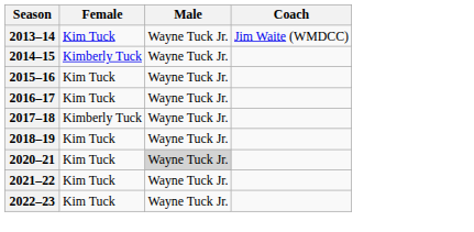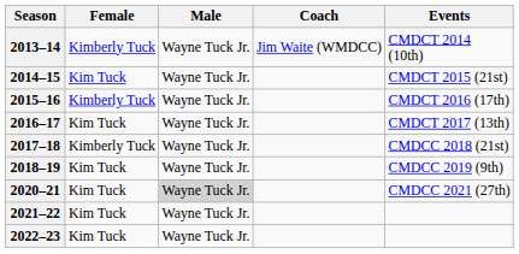 <table class="wikitable">
 <tr>
 <th scope="col" width="60">Season</th>
 <th scope="col">Female</th>
 <th scope="col">Male</th>
 <th scope="col">Coach</th>
+<th scope="col">Events</th>
 </tr>
 <tr>
 <th scope="row">2013–14</th>
-<td><a href='#'>Kim Tuck</a></td>
+<td><a href='#'>Kimberly Tuck</a></td>
 <td>Wayne Tuck Jr.</td>
 <td><a href='#'>Jim Waite</a> (WMDCC)</td>
+<td><a href='#'>CMDCT 2014</a> <br> (10th)</td>
 </tr>
 <tr>
 <th scope="row">2014–15</th>
+<td><a href='#'>Kim Tuck</a></td>
+<td>Wayne Tuck Jr.</td>
+<td></td>
+<td><a href='#'>CMDCT 2015</a> (21st)</td>
+</tr>
+<tr>
+<th scope="row">2015–16</th>
 <td><a href='#'>Kimberly Tuck</a></td>
 <td>Wayne Tuck Jr.</td>
 <td></td>
-</tr>
-<tr>
-<th scope="row">2015–16</th>
-<td>Kim Tuck</td>
-<td>Wayne Tuck Jr.</td>
-<td></td>
+<td><a href='#'>CMDCT 2016</a> (17th)</td>
 </tr>
 <tr>
 <th scope="row">2016–17</th>
 <td>Kim Tuck</td>
 <td>Wayne Tuck Jr.</td>
 <td></td>
+<td><a href='#'>CMDCT 2017</a> (13th)</td>
 </tr>
 <tr>
 <th scope="row">2017–18</th>
 <td>Kimberly Tuck</td>
 <td>Wayne Tuck Jr.</td>
 <td></td>
+<td><a href='#'>CMDCC 2018</a> (21st)</td>
 </tr>
 <tr>
 <th scope="row">2018–19</th>
 <td>Kim Tuck</td>
 <td>Wayne Tuck Jr.</td>
 <td></td>
+<td><a href='#'>CMDCC 2019</a> (9th)</td>
 </tr>
 <tr>
 <th scope="row">2020–21</th>
 <td>Kim Tuck</td>
 <td style="background: lightgrey;">Wayne Tuck Jr.</td>
 <td></td>
+<td><a href='#'>CMDCC 2021</a> (27th)</td>
 </tr>
 <tr>
 <th scope="row">2021–22</th>
 <td>Kim Tuck</td>
 <td>Wayne Tuck Jr.</td>
+<td></td>
 <td></td>
 </tr>
 <tr>
 <th scope="row">2022–23</th>
 <td>Kim Tuck</td>
 <td>Wayne Tuck Jr.</td>
 <td></td>
+<td></td>
 </tr>
 </table>
